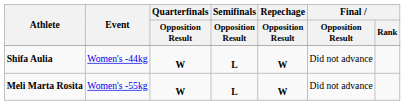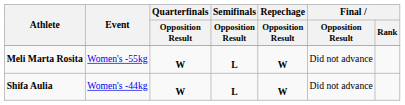 <table class="wikitable" style="font-size:85%">
 <tr>
 <th rowspan=2>Athlete</th>
 <th rowspan=2>Event</th>
 <th>Quarterfinals</th>
 <th>Semifinals</th>
 <th>Repechage</th>
 <th colspan=2>Final / </th>
 </tr>
 <tr style="font-size:90%">
 <th>Opposition<br>Result</th>
 <th>Opposition<br>Result</th>
 <th>Opposition<br>Result</th>
 <th>Opposition<br>Result</th>
 <th>Rank</th>
 </tr>
 <tr>
 </tr>
 <tr align=center>
+<td align=left><strong>Meli Marta Rosita</strong></td>
+<td align=left><a href='#'>Women's -55kg</a></td>
+<td><br><strong>W</strong></td>
+<td><br><strong>L</strong></td>
+<td><br><strong>W</strong></td>
+<td>Did not advance</td>
+<td></td>
+</tr>
+<tr align=center>
 <td align=left><strong>Shifa Aulia</strong></td>
 <td align=left><a href='#'>Women's -44kg</a></td>
 <td><br><strong>W</strong></td>
 <td><br><strong>L</strong></td>
 <td><br><strong>W</strong></td>
 <td>Did not advance</td>
 <td></td>
 </tr>
-<tr align=center>
-<td align=left><strong>Meli Marta Rosita</strong></td>
-<td align=left><a href='#'>Women's -55kg</a></td>
-<td><br><strong>W</strong></td>
-<td><br><strong>L</strong></td>
-<td><br><strong>W</strong></td>
-<td>Did not advance</td>
-<td></td>
-</tr>
 </table>
